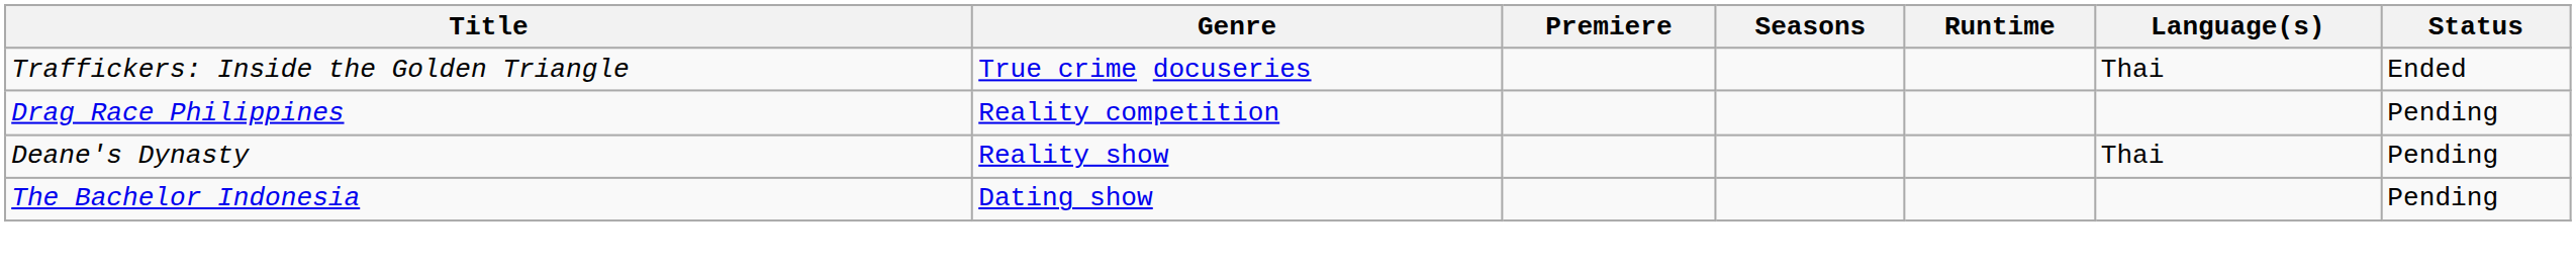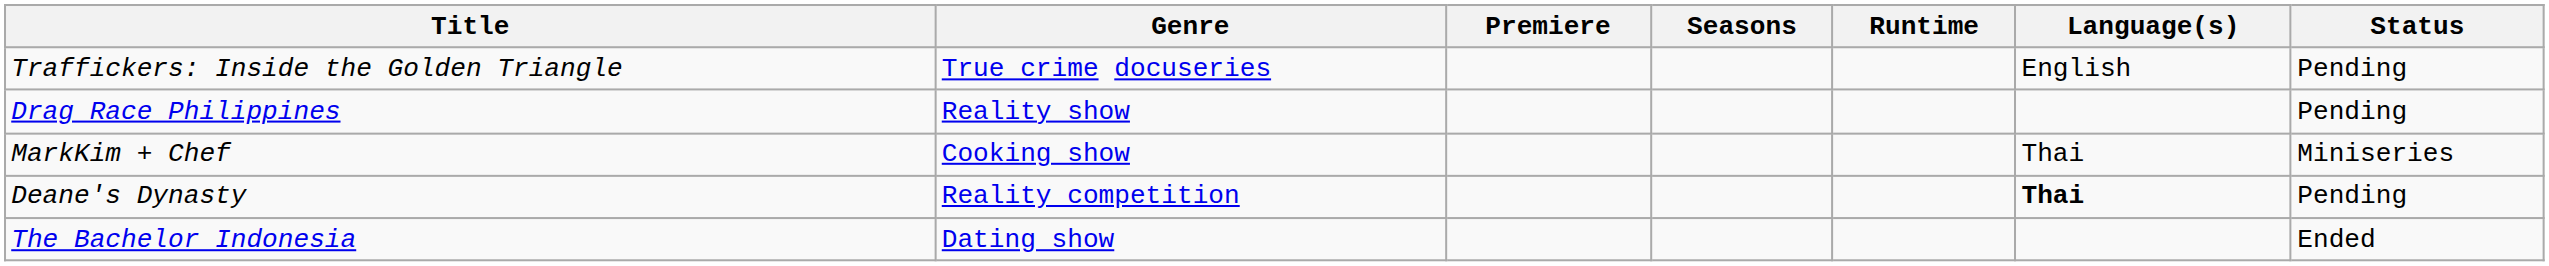 <table class="wikitable sortable" style="width:100%">
 <tr>
 <th>Title</th>
 <th>Genre</th>
 <th>Premiere</th>
 <th>Seasons</th>
 <th>Runtime</th>
 <th>Language(s)</th>
 <th>Status</th>
 </tr>
 <tr>
 <td><em>Traffickers: Inside the Golden Triangle</em></td>
 <td><a href='#'>True crime</a> <a href='#'>docuseries</a></td>
 <td></td>
 <td></td>
 <td></td>
-<td>Thai</td>
-<td>Ended</td>
+<td>English</td>
+<td>Pending</td>
 </tr>
 <tr>
 <td><em><a href='#'>Drag Race Philippines</a></em></td>
-<td><a href='#'>Reality competition</a></td>
+<td><a href='#'>Reality show</a></td>
 <td></td>
 <td></td>
 <td></td>
 <td></td>
 <td>Pending</td>
 </tr>
 <tr>
-<td><em>Deane's Dynasty</em></td>
-<td><a href='#'>Reality show</a></td>
+<td><em>MarkKim + Chef</em></td>
+<td><a href='#'>Cooking show</a></td>
 <td></td>
 <td></td>
 <td></td>
 <td>Thai</td>
+<td>Miniseries</td>
+</tr>
+<tr>
+<td><em>Deane's Dynasty</em></td>
+<td><a href='#'>Reality competition</a></td>
+<td></td>
+<td></td>
+<td></td>
+<td><strong>Thai</strong></td>
 <td>Pending</td>
 </tr>
 <tr>
 <td><em><a href='#'>The Bachelor Indonesia</a></em></td>
 <td><a href='#'>Dating show</a></td>
 <td></td>
 <td></td>
 <td></td>
 <td></td>
-<td>Pending</td>
+<td>Ended</td>
 </tr>
 </table>
